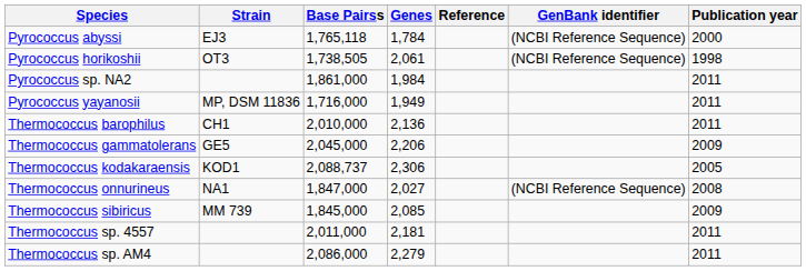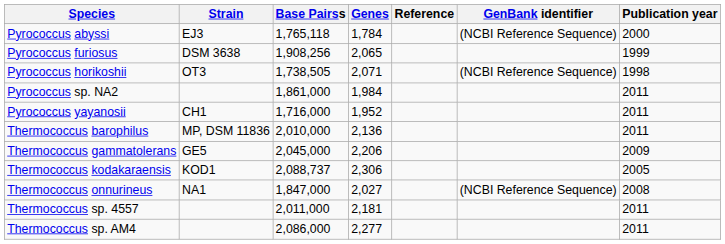 <table class="wikitable sortable">
 <tr>
 <th><a href='#'>Species</a></th>
 <th><a href='#'>Strain</a></th>
 <th><a href='#'>Base Pairs</a>s</th>
 <th><a href='#'>Genes</a></th>
 <th>Reference</th>
 <th><a href='#'>GenBank</a> identifier</th>
 <th>Publication year</th>
 </tr>
 <tr>
 <td><a href='#'>Pyrococcus</a> <a href='#'>abyssi</a></td>
 <td>EJ3</td>
 <td>1,765,118</td>
 <td>1,784</td>
 <td></td>
 <td> (NCBI Reference Sequence)</td>
 <td>2000</td>
 </tr>
 <tr>
+<td><a href='#'>Pyrococcus</a> <a href='#'>furiosus</a></td>
+<td>DSM 3638</td>
+<td>1,908,256</td>
+<td>2,065</td>
+<td></td>
+<td></td>
+<td>1999</td>
+</tr>
+<tr>
 <td><a href='#'>Pyrococcus</a> <a href='#'>horikoshii</a></td>
 <td>OT3</td>
 <td>1,738,505</td>
-<td>2,061</td>
+<td>2,071</td>
 <td></td>
 <td> (NCBI Reference Sequence)</td>
 <td>1998</td>
 </tr>
 <tr>
 <td><a href='#'>Pyrococcus</a> sp. NA2</td>
 <td></td>
 <td>1,861,000</td>
 <td>1,984</td>
 <td></td>
 <td></td>
 <td>2011</td>
 </tr>
 <tr>
 <td><a href='#'>Pyrococcus</a> <a href='#'>yayanosii</a></td>
-<td>MP, DSM 11836</td>
+<td>CH1</td>
 <td>1,716,000</td>
-<td>1,949</td>
+<td>1,952</td>
 <td></td>
 <td></td>
 <td>2011</td>
 </tr>
 <tr>
 <td><a href='#'>Thermococcus</a> <a href='#'>barophilus</a></td>
-<td>CH1</td>
+<td>MP, DSM 11836</td>
 <td>2,010,000</td>
 <td>2,136</td>
 <td></td>
 <td></td>
 <td>2011</td>
 </tr>
 <tr>
 <td><a href='#'>Thermococcus</a> <a href='#'>gammatolerans</a></td>
 <td>GE5</td>
 <td>2,045,000</td>
 <td>2,206</td>
 <td></td>
 <td></td>
 <td>2009</td>
 </tr>
 <tr>
 <td><a href='#'>Thermococcus</a> <a href='#'>kodakaraensis</a></td>
 <td>KOD1</td>
 <td>2,088,737</td>
 <td>2,306</td>
 <td></td>
 <td></td>
 <td>2005</td>
 </tr>
 <tr>
 <td><a href='#'>Thermococcus</a> <a href='#'>onnurineus</a></td>
 <td>NA1</td>
 <td>1,847,000</td>
 <td>2,027</td>
 <td></td>
 <td> (NCBI Reference Sequence)</td>
 <td>2008</td>
 </tr>
 <tr>
-<td><a href='#'>Thermococcus</a> <a href='#'>sibiricus</a></td>
-<td>MM 739</td>
-<td>1,845,000</td>
-<td>2,085</td>
-<td></td>
-<td></td>
-<td>2009</td>
-</tr>
-<tr>
 <td><a href='#'>Thermococcus</a> sp. 4557</td>
 <td></td>
 <td>2,011,000</td>
 <td>2,181</td>
 <td></td>
 <td></td>
 <td>2011</td>
 </tr>
 <tr>
 <td><a href='#'>Thermococcus</a> sp. AM4</td>
 <td></td>
 <td>2,086,000</td>
-<td>2,279</td>
+<td>2,277</td>
 <td></td>
 <td></td>
 <td>2011</td>
 </tr>
 </table>
